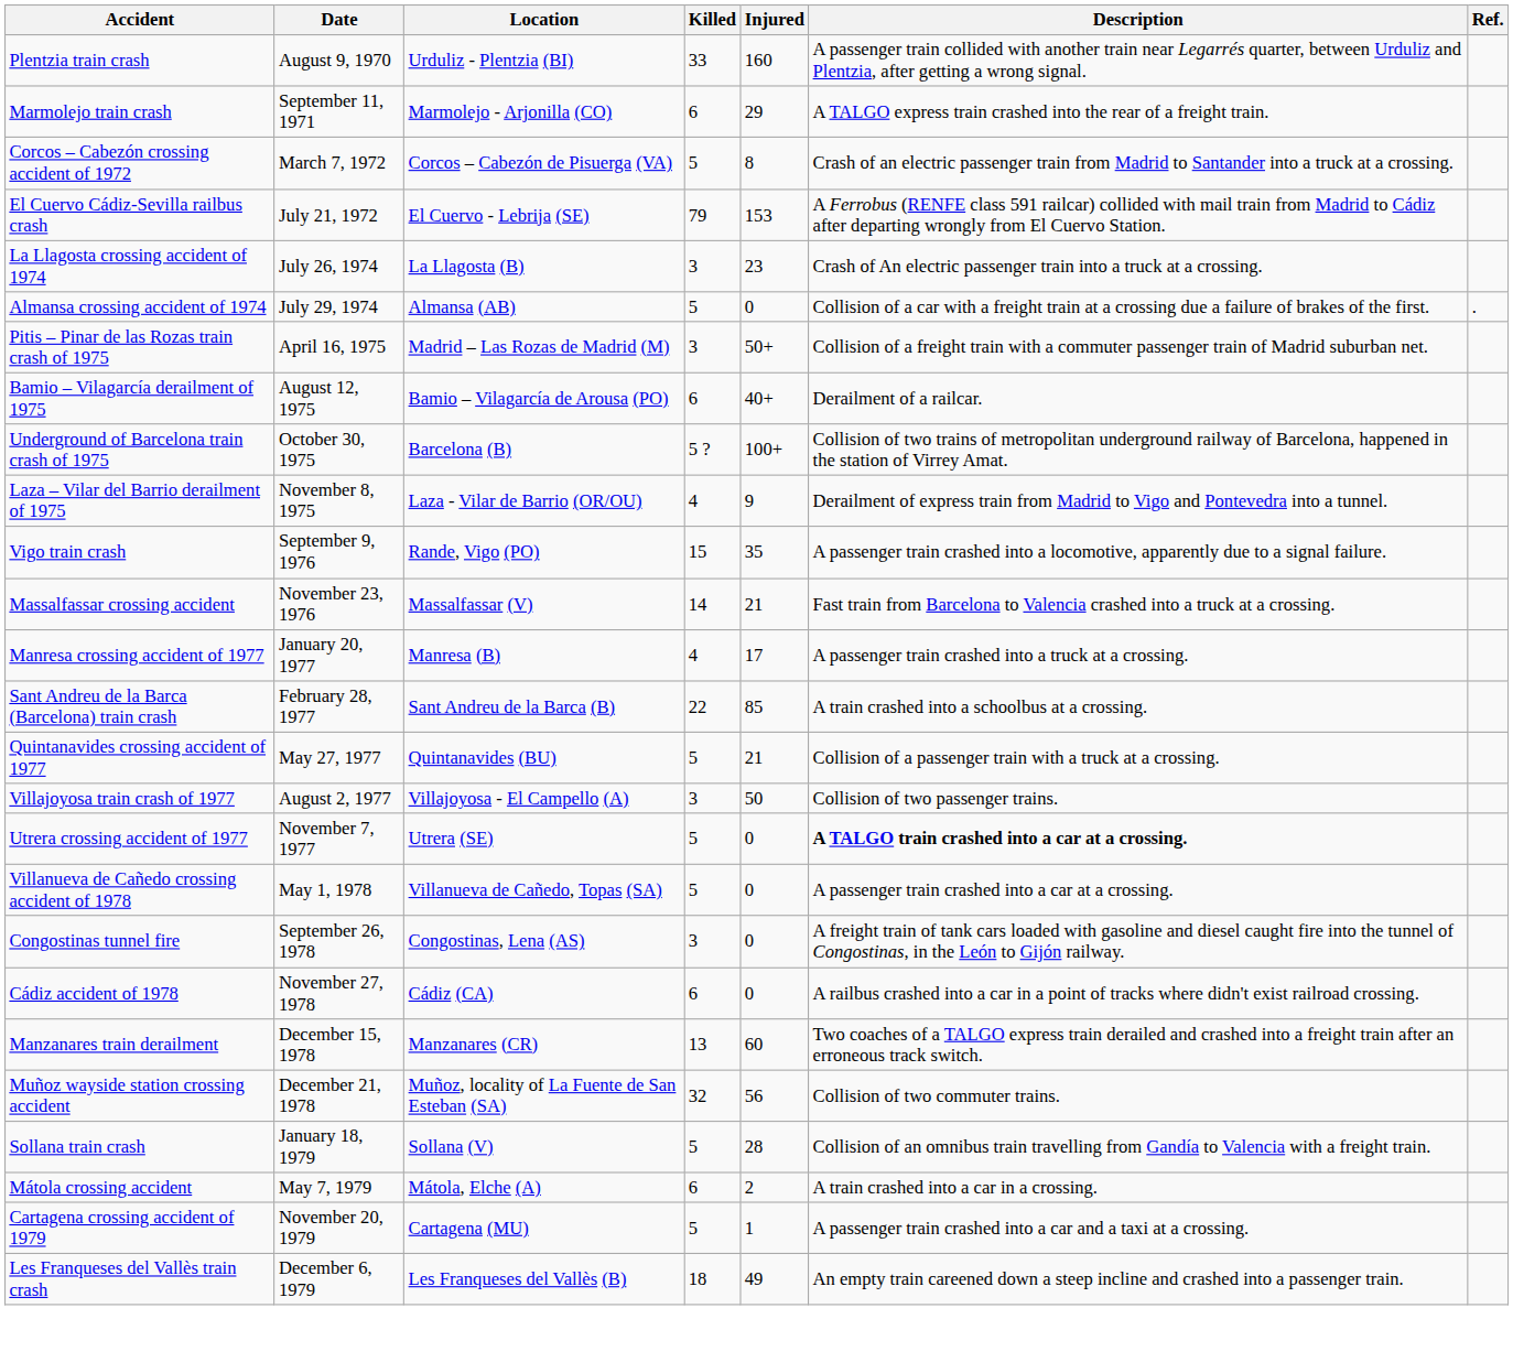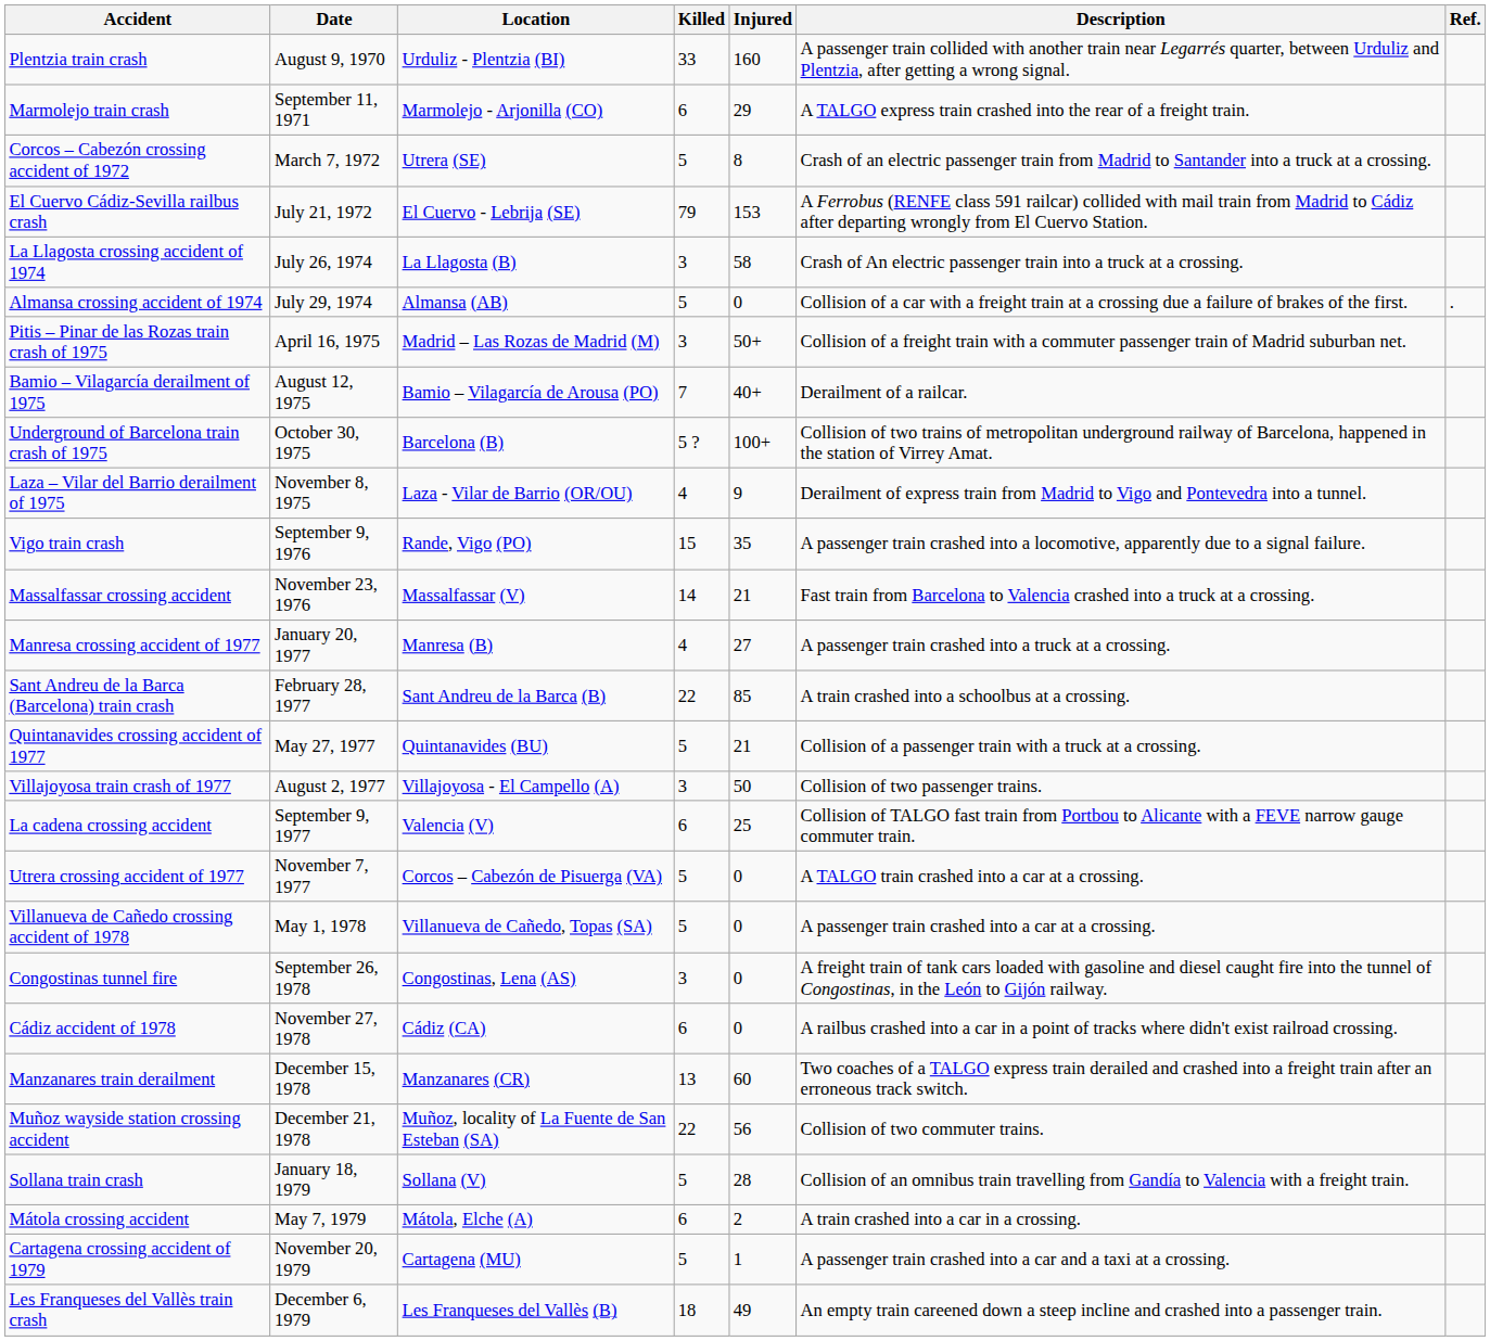 <table class="wikitable sortable" style="width:100%; font-size:96%;">
 <tr>
 <th>Accident</th>
 <th data-sort-type="date">Date</th>
 <th>Location</th>
 <th>Killed</th>
 <th>Injured</th>
 <th>Description</th>
 <th>Ref.</th>
 </tr>
 <tr>
 <td><a href='#'>Plentzia train crash</a></td>
 <td>August 9, 1970</td>
 <td><a href='#'>Urduliz</a> - <a href='#'>Plentzia</a> <a href='#'>(BI)</a></td>
 <td>33</td>
 <td>160</td>
 <td>A passenger train collided with another train near <em>Legarrés</em> quarter, between <a href='#'>Urduliz</a> and <a href='#'>Plentzia</a>, after getting a wrong signal.</td>
 <td></td>
 </tr>
 <tr>
 <td><a href='#'>Marmolejo train crash</a></td>
 <td>September 11, 1971</td>
 <td><a href='#'>Marmolejo</a> - <a href='#'>Arjonilla</a> <a href='#'>(CO)</a></td>
 <td>6</td>
 <td>29</td>
 <td>A <a href='#'>TALGO</a> express train crashed into the rear of a freight train.</td>
 <td></td>
 </tr>
 <tr>
 <td><a href='#'>Corcos – Cabezón crossing accident of 1972</a></td>
 <td>March 7, 1972</td>
-<td><a href='#'>Corcos</a> – <a href='#'>Cabezón de Pisuerga</a> <a href='#'>(VA)</a></td>
+<td><a href='#'>Utrera</a> <a href='#'>(SE)</a></td>
 <td>5</td>
 <td>8</td>
 <td>Crash of an electric passenger train from <a href='#'>Madrid</a> to <a href='#'>Santander</a> into a truck at a crossing.</td>
 <td></td>
 </tr>
 <tr>
 <td><a href='#'>El Cuervo Cádiz-Sevilla railbus crash</a></td>
 <td>July 21, 1972</td>
 <td><a href='#'>El Cuervo</a> - <a href='#'>Lebrija</a> <a href='#'>(SE)</a></td>
 <td>79</td>
 <td>153</td>
 <td>A <em>Ferrobus</em> (<a href='#'>RENFE</a> class 591 railcar) collided with mail train from <a href='#'>Madrid</a> to <a href='#'>Cádiz</a> after departing wrongly from El Cuervo Station.</td>
 <td></td>
 </tr>
 <tr>
 <td><a href='#'>La Llagosta crossing accident of 1974</a></td>
 <td>July 26, 1974</td>
 <td><a href='#'>La Llagosta</a> <a href='#'>(B)</a></td>
 <td>3</td>
-<td>23</td>
+<td>58</td>
 <td>Crash of An electric passenger train into a truck at a crossing.</td>
 <td></td>
 </tr>
 <tr>
 <td><a href='#'>Almansa crossing accident of 1974</a></td>
 <td>July 29, 1974</td>
 <td><a href='#'>Almansa</a> <a href='#'>(AB)</a></td>
 <td>5</td>
 <td>0</td>
 <td>Collision of a car with a freight train at a crossing due a failure of brakes of the first.</td>
 <td>.</td>
 </tr>
 <tr>
 <td><a href='#'>Pitis – Pinar de las Rozas train crash of 1975</a></td>
 <td>April 16, 1975</td>
 <td><a href='#'>Madrid</a> – <a href='#'>Las Rozas de Madrid</a> <a href='#'>(M)</a></td>
 <td>3</td>
 <td>50+</td>
 <td>Collision of a freight train with a commuter passenger train of Madrid suburban net.</td>
 <td></td>
 </tr>
 <tr>
 <td><a href='#'>Bamio – Vilagarcía derailment of 1975</a></td>
 <td>August 12, 1975</td>
 <td><a href='#'>Bamio</a> – <a href='#'>Vilagarcía de Arousa</a> <a href='#'>(PO)</a></td>
-<td>6</td>
+<td>7</td>
 <td>40+</td>
 <td>Derailment of a railcar.</td>
 <td></td>
 </tr>
 <tr>
 <td><a href='#'>Underground of Barcelona train crash of 1975</a></td>
 <td>October 30, 1975</td>
 <td><a href='#'>Barcelona</a> <a href='#'>(B)</a></td>
 <td>5 ?</td>
 <td>100+</td>
 <td>Collision of two trains of metropolitan underground railway of Barcelona, happened in the station of Virrey Amat.</td>
 <td></td>
 </tr>
 <tr>
 <td><a href='#'>Laza – Vilar del Barrio derailment of 1975</a></td>
 <td>November 8, 1975</td>
 <td><a href='#'>Laza</a> - <a href='#'>Vilar de Barrio</a> <a href='#'>(OR/OU)</a></td>
 <td>4</td>
 <td>9</td>
 <td>Derailment of express train from <a href='#'>Madrid</a> to <a href='#'>Vigo</a> and <a href='#'>Pontevedra</a> into a tunnel.</td>
 <td></td>
 </tr>
 <tr>
 <td><a href='#'>Vigo train crash</a></td>
 <td>September 9, 1976</td>
 <td><a href='#'>Rande</a>, <a href='#'>Vigo</a> <a href='#'>(PO)</a></td>
 <td>15</td>
 <td>35</td>
 <td>A passenger train crashed into a locomotive, apparently due to a signal failure.</td>
 <td></td>
 </tr>
 <tr>
 <td><a href='#'>Massalfassar crossing accident</a></td>
 <td>November 23, 1976</td>
 <td><a href='#'>Massalfassar</a> <a href='#'>(V)</a></td>
 <td>14</td>
 <td>21</td>
 <td>Fast train from <a href='#'>Barcelona</a> to <a href='#'>Valencia</a> crashed into a truck at a crossing.</td>
 <td></td>
 </tr>
 <tr>
 <td><a href='#'>Manresa crossing accident of 1977</a></td>
 <td>January 20, 1977</td>
 <td><a href='#'>Manresa</a> <a href='#'>(B)</a></td>
 <td>4</td>
-<td>17</td>
+<td>27</td>
 <td>A passenger train crashed into a truck at a crossing.</td>
 <td></td>
 </tr>
 <tr>
 <td><a href='#'>Sant Andreu de la Barca (Barcelona) train crash</a></td>
 <td>February 28, 1977</td>
 <td><a href='#'>Sant Andreu de la Barca</a> <a href='#'>(B)</a></td>
 <td>22</td>
 <td>85</td>
 <td>A train crashed into a schoolbus at a crossing.</td>
 <td></td>
 </tr>
 <tr>
 <td><a href='#'>Quintanavides crossing accident of 1977</a></td>
 <td>May 27, 1977</td>
 <td><a href='#'>Quintanavides</a> <a href='#'>(BU)</a></td>
 <td>5</td>
 <td>21</td>
 <td>Collision of a passenger train with a truck at a crossing.</td>
 <td></td>
 </tr>
 <tr>
 <td><a href='#'>Villajoyosa train crash of 1977</a></td>
 <td>August 2, 1977</td>
 <td><a href='#'>Villajoyosa</a> - <a href='#'>El Campello</a> <a href='#'>(A)</a></td>
 <td>3</td>
 <td>50</td>
 <td>Collision of two passenger trains.</td>
 <td></td>
 </tr>
 <tr>
+<td><a href='#'>La cadena crossing accident</a></td>
+<td>September 9, 1977</td>
+<td><a href='#'>Valencia</a> <a href='#'>(V)</a></td>
+<td>6</td>
+<td>25</td>
+<td>Collision of TALGO fast train from <a href='#'>Portbou</a> to <a href='#'>Alicante</a> with a <a href='#'>FEVE</a> narrow gauge commuter train.</td>
+<td></td>
+</tr>
+<tr>
 <td><a href='#'>Utrera crossing accident of 1977</a></td>
 <td>November 7, 1977</td>
-<td><a href='#'>Utrera</a> <a href='#'>(SE)</a></td>
+<td><a href='#'>Corcos</a> – <a href='#'>Cabezón de Pisuerga</a> <a href='#'>(VA)</a></td>
 <td>5</td>
 <td>0</td>
-<td><strong>A <a href='#'>TALGO</a> train crashed into a car at a crossing.</strong></td>
+<td>A <a href='#'>TALGO</a> train crashed into a car at a crossing.</td>
 <td></td>
 </tr>
 <tr>
 <td><a href='#'>Villanueva de Cañedo crossing accident of 1978</a></td>
 <td>May 1, 1978</td>
 <td><a href='#'>Villanueva de Cañedo</a>, <a href='#'>Topas</a> <a href='#'>(SA)</a></td>
 <td>5</td>
 <td>0</td>
 <td>A passenger train crashed into a car at a crossing.</td>
 <td></td>
 </tr>
 <tr>
 <td><a href='#'>Congostinas tunnel fire</a></td>
 <td>September 26, 1978</td>
 <td><a href='#'>Congostinas</a>, <a href='#'>Lena</a>  <a href='#'>(AS)</a></td>
 <td>3</td>
 <td>0</td>
 <td>A freight train of tank cars loaded with gasoline and diesel caught fire into the tunnel of <em>Congostinas</em>, in the <a href='#'>León</a> to <a href='#'>Gijón</a> railway.</td>
 <td></td>
 </tr>
 <tr>
 <td><a href='#'>Cádiz accident of 1978</a></td>
 <td>November 27, 1978</td>
 <td><a href='#'>Cádiz</a> <a href='#'>(CA)</a></td>
 <td>6</td>
 <td>0</td>
 <td>A railbus crashed into a car in a point of tracks where didn't exist railroad crossing.</td>
 <td></td>
 </tr>
 <tr>
 <td><a href='#'>Manzanares train derailment</a></td>
 <td>December 15, 1978</td>
 <td><a href='#'>Manzanares</a> <a href='#'>(CR)</a></td>
 <td>13</td>
 <td>60</td>
 <td>Two coaches of a <a href='#'>TALGO</a> express train derailed and crashed into a freight train after an erroneous track switch.</td>
 <td></td>
 </tr>
 <tr>
 <td><a href='#'>Muñoz wayside station crossing accident</a></td>
 <td>December 21, 1978</td>
 <td><a href='#'>Muñoz</a>, locality of <a href='#'>La Fuente de San Esteban</a> <a href='#'>(SA)</a></td>
-<td>32</td>
+<td>22</td>
 <td>56</td>
 <td>Collision of two commuter trains.</td>
 <td></td>
 </tr>
 <tr>
 <td><a href='#'>Sollana train crash</a></td>
 <td>January 18, 1979</td>
 <td><a href='#'>Sollana</a> <a href='#'>(V)</a></td>
 <td>5</td>
 <td>28</td>
 <td>Collision of an omnibus train travelling from <a href='#'>Gandía</a> to <a href='#'>Valencia</a> with a freight train.</td>
 <td></td>
 </tr>
 <tr>
 <td><a href='#'>Mátola crossing accident</a></td>
 <td>May 7, 1979</td>
 <td><a href='#'>Mátola</a>, <a href='#'>Elche</a> <a href='#'>(A)</a></td>
 <td>6</td>
 <td>2</td>
 <td>A train crashed into a car in a crossing.</td>
 <td></td>
 </tr>
 <tr>
 <td><a href='#'>Cartagena crossing accident of 1979</a></td>
 <td>November 20, 1979</td>
 <td><a href='#'>Cartagena</a> <a href='#'>(MU)</a></td>
 <td>5</td>
 <td>1</td>
 <td>A passenger train crashed into a car and a taxi at a crossing.</td>
 <td></td>
 </tr>
 <tr>
 <td><a href='#'>Les Franqueses del Vallès train crash</a></td>
 <td>December 6, 1979</td>
 <td><a href='#'>Les Franqueses del Vallès</a> <a href='#'>(B)</a></td>
 <td>18</td>
 <td>49</td>
 <td>An empty train careened down a steep incline and crashed into a passenger train.</td>
 <td></td>
 </tr>
 </table>
